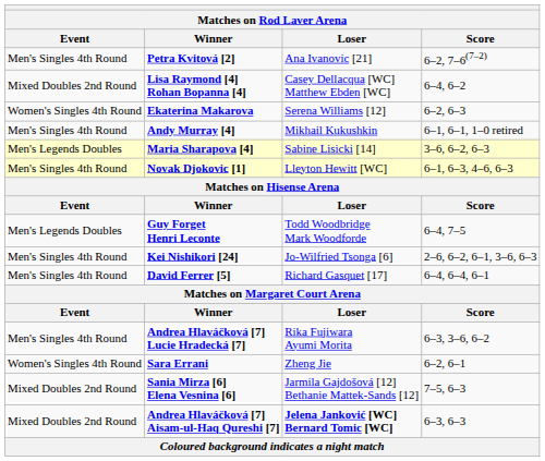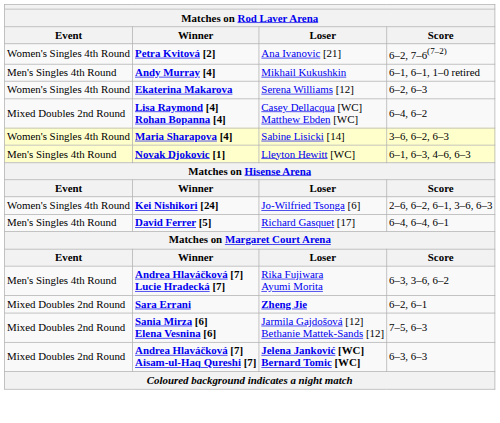 <table class="wikitable collapsible uncollapsed" style="margin:1em auto;">
 <tr>
 <th colspan=4></th>
 </tr>
 <tr>
 <th colspan=4><strong>Matches on <a href='#'>Rod Laver Arena</a></strong></th>
 </tr>
 <tr>
 <th>Event</th>
 <th>Winner</th>
 <th>Loser</th>
 <th>Score</th>
 </tr>
 <tr>
-<td>Men's Singles 4th Round</td>
+<td>Women's Singles 4th Round</td>
 <td><strong> <a href='#'>Petra Kvitová</a> [2]</strong></td>
 <td> <a href='#'>Ana Ivanovic</a> [21]</td>
 <td>6–2, 7–6<sup>(7–2)</sup></td>
 </tr>
 <tr>
-<td>Mixed Doubles 2nd Round</td>
-<td><strong> <a href='#'>Lisa Raymond</a> [4]<br> <a href='#'>Rohan Bopanna</a> [4]</strong></td>
-<td> <a href='#'>Casey Dellacqua</a> [WC]<br> <a href='#'>Matthew Ebden</a> [WC]</td>
-<td>6–4, 6–2</td>
+<td>Men's Singles 4th Round</td>
+<td><strong> <a href='#'>Andy Murray</a> [4]</strong></td>
+<td> <a href='#'>Mikhail Kukushkin</a></td>
+<td>6–1, 6–1, 1–0 retired</td>
 </tr>
 <tr>
 <td>Women's Singles 4th Round</td>
 <td><strong> <a href='#'>Ekaterina Makarova</a></strong></td>
 <td> <a href='#'>Serena Williams</a> [12]</td>
 <td>6–2, 6–3</td>
 </tr>
 <tr>
-<td>Men's Singles 4th Round</td>
-<td><strong> <a href='#'>Andy Murray</a> [4]</strong></td>
-<td> <a href='#'>Mikhail Kukushkin</a></td>
-<td>6–1, 6–1, 1–0 retired</td>
+<td>Mixed Doubles 2nd Round</td>
+<td><strong> <a href='#'>Lisa Raymond</a> [4]<br> <a href='#'>Rohan Bopanna</a> [4]</strong></td>
+<td> <a href='#'>Casey Dellacqua</a> [WC]<br> <a href='#'>Matthew Ebden</a> [WC]</td>
+<td>6–4, 6–2</td>
 </tr>
 <tr style="background:#ffc;">
-<td>Men's Legends Doubles</td>
+<td>Women's Singles 4th Round</td>
 <td> <strong><a href='#'>Maria Sharapova</a> [4]</strong></td>
 <td> <a href='#'>Sabine Lisicki</a> [14]</td>
 <td>3–6, 6–2, 6–3</td>
 </tr>
 <tr style="background:#ffc;">
 <td>Men's Singles 4th Round</td>
 <td><strong> <a href='#'>Novak Djokovic</a> [1]</strong></td>
 <td> <a href='#'>Lleyton Hewitt</a> [WC]</td>
 <td>6–1, 6–3, 4–6, 6–3</td>
 </tr>
 <tr>
 <th colspan=4><strong>Matches on <a href='#'>Hisense Arena</a></strong></th>
 </tr>
 <tr>
 <th>Event</th>
 <th>Winner</th>
 <th>Loser</th>
 <th>Score</th>
 </tr>
 <tr>
-<td>Men's Legends Doubles</td>
-<td><strong> <a href='#'>Guy Forget</a><br> <a href='#'>Henri Leconte</a></strong></td>
-<td> <a href='#'>Todd Woodbridge</a><br> <a href='#'>Mark Woodforde</a></td>
-<td>6–4, 7–5</td>
-</tr>
-<tr>
-<td>Men's Singles 4th Round</td>
+<td>Women's Singles 4th Round</td>
 <td><strong> <a href='#'>Kei Nishikori</a> [24]</strong></td>
 <td> <a href='#'>Jo-Wilfried Tsonga</a> [6]</td>
 <td>2–6, 6–2, 6–1, 3–6, 6–3</td>
 </tr>
 <tr>
 <td>Men's Singles 4th Round</td>
 <td><strong> <a href='#'>David Ferrer</a> [5]</strong></td>
 <td> <a href='#'>Richard Gasquet</a> [17]</td>
 <td>6–4, 6–4, 6–1</td>
 </tr>
 <tr>
 <th colspan=4><strong>Matches on <a href='#'>Margaret Court Arena</a></strong></th>
 </tr>
 <tr>
 <th>Event</th>
 <th>Winner</th>
 <th>Loser</th>
 <th>Score</th>
 </tr>
 <tr>
 <td>Men's Singles 4th Round</td>
 <td><strong> <a href='#'>Andrea Hlaváčková</a> [7]<br> <a href='#'>Lucie Hradecká</a> [7]</strong></td>
 <td> <a href='#'>Rika Fujiwara</a><br> <a href='#'>Ayumi Morita</a></td>
 <td>6–3, 3–6, 6–2</td>
 </tr>
 <tr>
-<td>Women's Singles 4th Round</td>
+<td>Mixed Doubles 2nd Round</td>
 <td><strong> <a href='#'>Sara Errani</a></strong></td>
-<td> <a href='#'>Zheng Jie</a></td>
+<td><strong> <a href='#'>Zheng Jie</a></strong></td>
 <td>6–2, 6–1</td>
 </tr>
 <tr>
 <td>Mixed Doubles 2nd Round</td>
 <td><strong> <a href='#'>Sania Mirza</a> [6]<br> <a href='#'>Elena Vesnina</a> [6]</strong></td>
 <td> <a href='#'>Jarmila Gajdošová</a> [12]<br> <a href='#'>Bethanie Mattek-Sands</a> [12]</td>
 <td>7–5, 6–3</td>
 </tr>
 <tr>
 <td>Mixed Doubles 2nd Round</td>
 <td><strong> <a href='#'>Andrea Hlaváčková</a> [7]<br> <a href='#'>Aisam-ul-Haq Qureshi</a> [7]</strong></td>
 <td><strong> <a href='#'>Jelena Janković</a> [WC]<br> <a href='#'>Bernard Tomic</a> [WC]</strong></td>
 <td>6–3, 6–3</td>
 </tr>
 <tr>
 <th colspan=4><em>Coloured background indicates a night match</em></th>
 </tr>
 </table>
